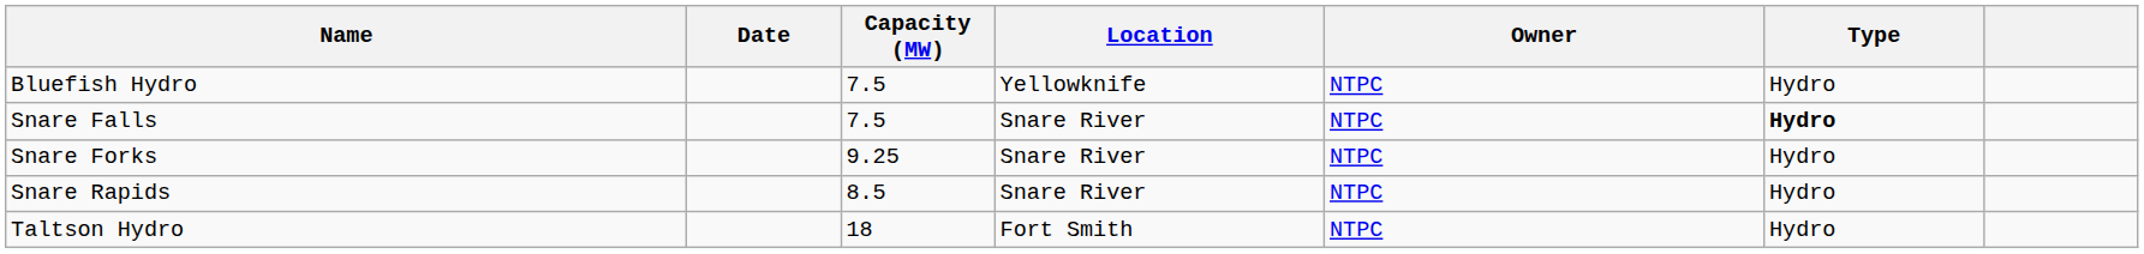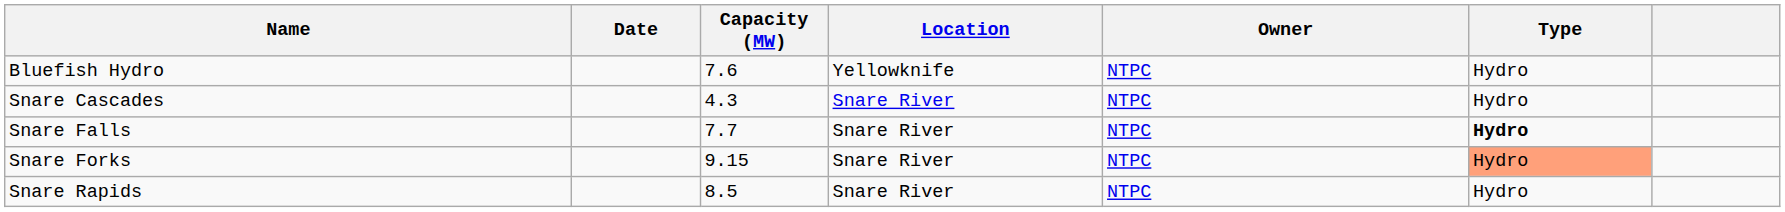 <table class="wikitable sortable">
 <tr>
 <th width="31%">Name</th>
 <th width="7%">Date</th>
 <th width="7%">Capacity (<a href='#'>MW</a>)</th>
 <th width="15%"><a href='#'>Location</a></th>
 <th width="20%">Owner</th>
 <th width="10%">Type</th>
 <th width="7%"></th>
 </tr>
 <tr>
 <td>Bluefish Hydro</td>
 <td></td>
-<td>7.5</td>
+<td>7.6</td>
 <td>Yellowknife</td>
+<td><a href='#'>NTPC</a></td>
+<td>Hydro</td>
+<td></td>
+</tr>
+<tr>
+<td>Snare Cascades</td>
+<td></td>
+<td>4.3</td>
+<td><a href='#'>Snare River</a></td>
 <td><a href='#'>NTPC</a></td>
 <td>Hydro</td>
 <td></td>
 </tr>
 <tr>
 <td>Snare Falls</td>
 <td></td>
-<td>7.5</td>
+<td>7.7</td>
 <td>Snare River</td>
 <td><a href='#'>NTPC</a></td>
 <td><strong>Hydro</strong></td>
 <td></td>
 </tr>
 <tr>
 <td>Snare Forks</td>
 <td></td>
-<td>9.25</td>
+<td>9.15</td>
 <td>Snare River</td>
 <td><a href='#'>NTPC</a></td>
-<td>Hydro</td>
+<td style="background: lightsalmon;">Hydro</td>
 <td></td>
 </tr>
 <tr>
 <td>Snare Rapids</td>
 <td></td>
 <td>8.5</td>
 <td>Snare River</td>
 <td><a href='#'>NTPC</a></td>
 <td>Hydro</td>
 <td></td>
 </tr>
-<tr>
-<td>Taltson Hydro</td>
-<td></td>
-<td>18</td>
-<td>Fort Smith</td>
-<td><a href='#'>NTPC</a></td>
-<td>Hydro</td>
-<td></td>
-</tr>
 </table>
